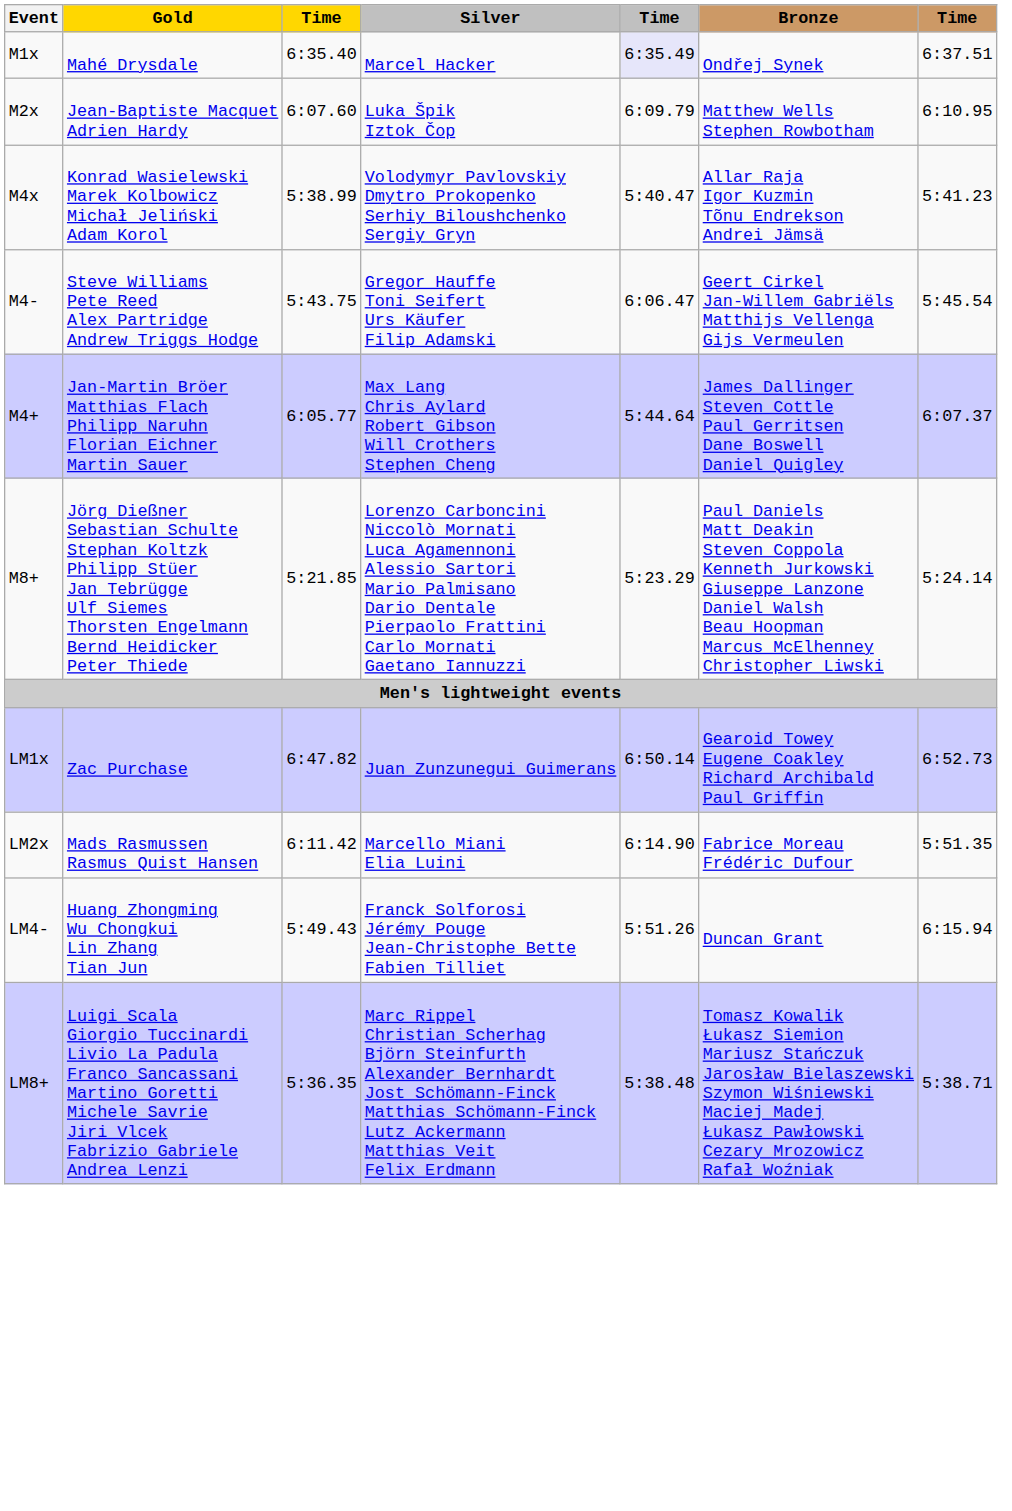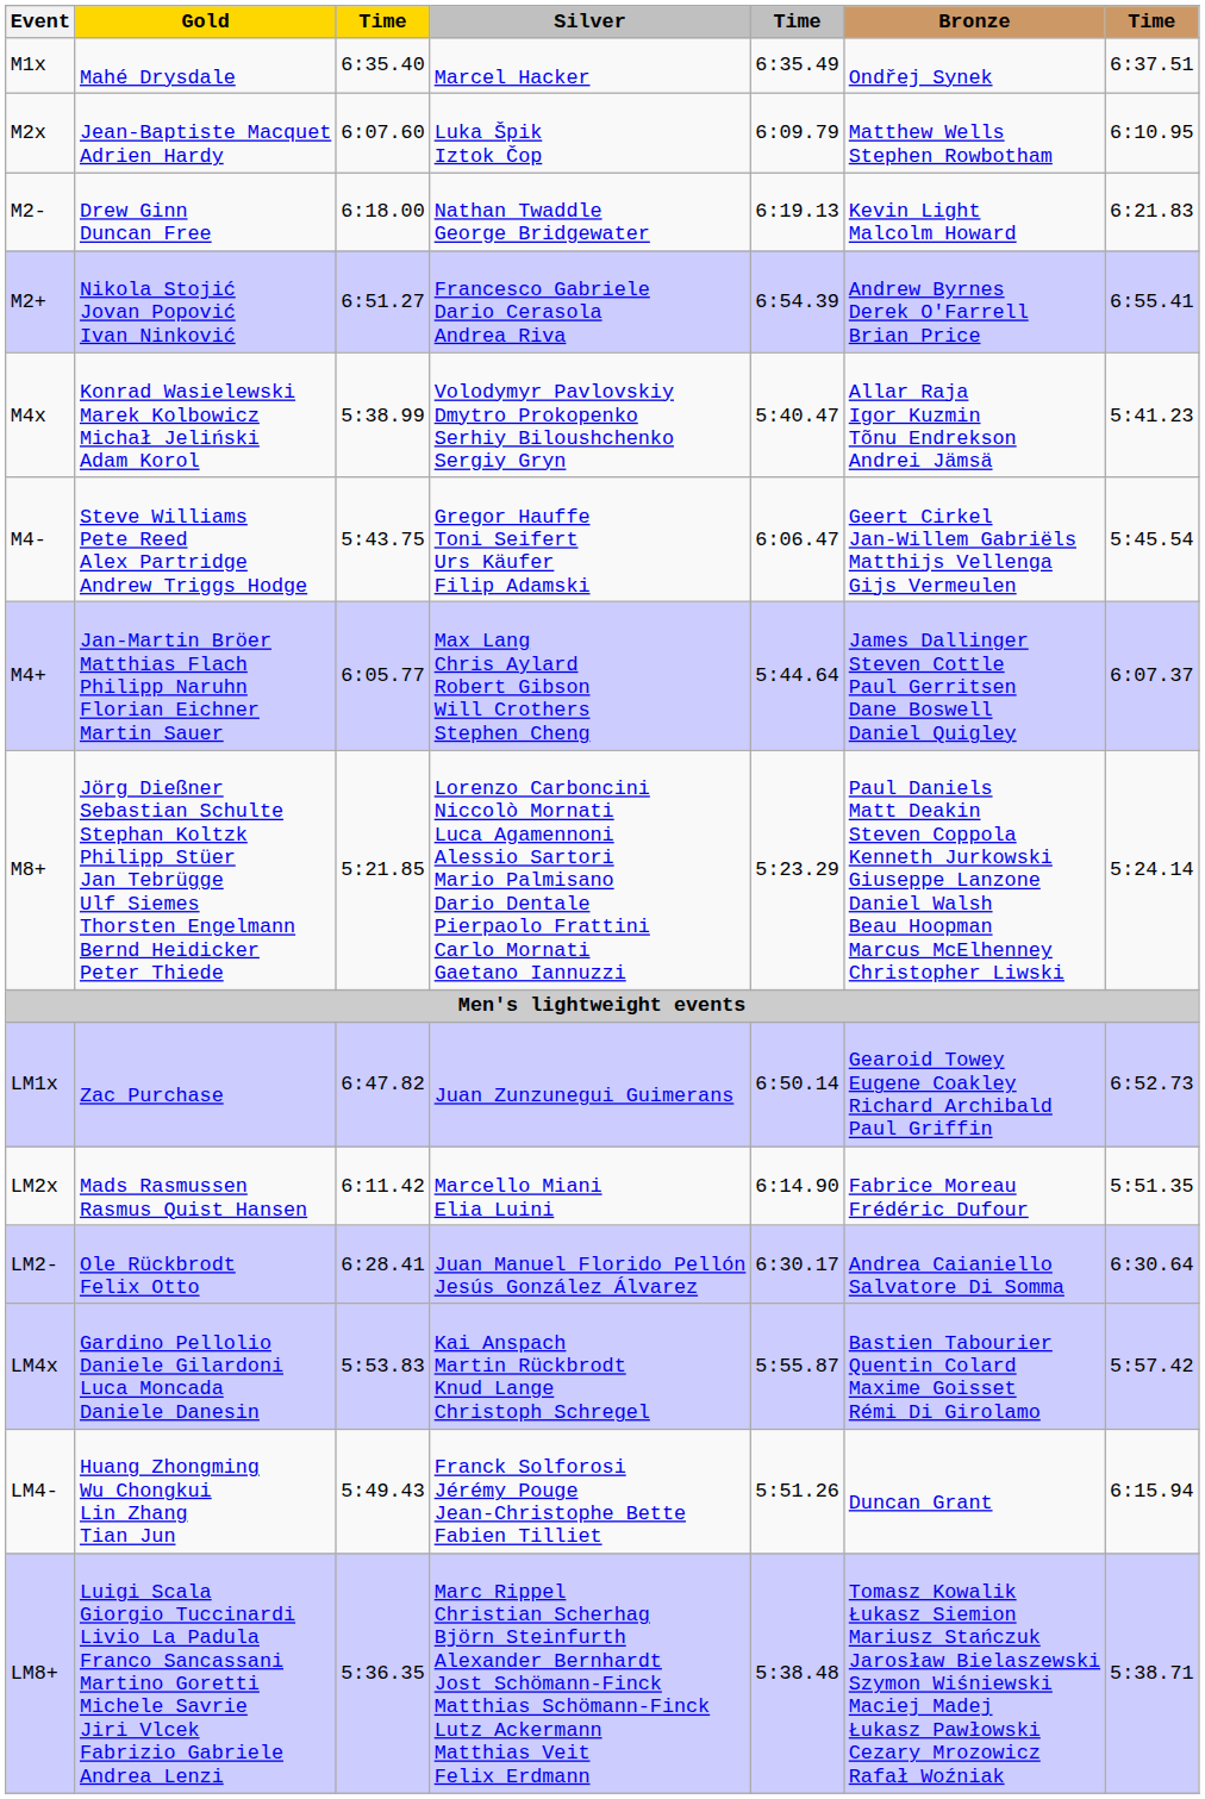 <table class="wikitable">
 <tr>
 <th scope="col">Event</th>
 <th scope="col" style="background:gold;">Gold</th>
 <th scope="col" style="background:gold;">Time</th>
 <th scope="col" style="background:silver;">Silver</th>
 <th scope="col" style="background:silver;">Time</th>
 <th scope="col" style="background:#c96;">Bronze</th>
 <th scope="col" style="background:#c96;">Time</th>
 </tr>
 <tr>
 <td>M1x</td>
 <td>  <br> <a href='#'>Mahé Drysdale</a></td>
 <td>6:35.40</td>
 <td> <br><a href='#'>Marcel Hacker</a></td>
-<td style="background: lavender;">6:35.49</td>
+<td>6:35.49</td>
 <td> <br><a href='#'>Ondřej Synek</a></td>
 <td>6:37.51</td>
 </tr>
 <tr>
 <td>M2x</td>
 <td> <br> <a href='#'>Jean-Baptiste Macquet</a> <br> <a href='#'>Adrien Hardy</a></td>
 <td>6:07.60</td>
 <td> <br> <a href='#'>Luka Špik</a> <br> <a href='#'>Iztok Čop</a></td>
 <td>6:09.79</td>
 <td>   <br> <a href='#'>Matthew Wells</a> <br> <a href='#'>Stephen Rowbotham</a></td>
 <td>6:10.95</td>
+</tr>
+<tr>
+<td>M2-</td>
+<td> <br><a href='#'>Drew Ginn</a> <br> <a href='#'>Duncan Free</a></td>
+<td>6:18.00</td>
+<td> <br><a href='#'>Nathan Twaddle</a> <br> <a href='#'>George Bridgewater</a></td>
+<td>6:19.13</td>
+<td>  <br> <a href='#'>Kevin Light</a> <br> <a href='#'>Malcolm Howard</a></td>
+<td>6:21.83</td>
+</tr>
+<tr bgcolor=ccccff>
+<td>M2+</td>
+<td> <br><a href='#'>Nikola Stojić</a><br> <a href='#'>Jovan Popović</a> <br> <a href='#'>Ivan Ninković</a></td>
+<td>6:51.27</td>
+<td>  <br> <a href='#'>Francesco Gabriele</a><br> <a href='#'>Dario Cerasola</a> <br> <a href='#'>Andrea Riva</a></td>
+<td>6:54.39</td>
+<td>  <br> <a href='#'>Andrew Byrnes</a><br> <a href='#'>Derek O'Farrell</a> <br> <a href='#'>Brian Price</a></td>
+<td>6:55.41</td>
 </tr>
 <tr>
 <td>M4x</td>
 <td> <br><a href='#'>Konrad Wasielewski</a><br> <a href='#'>Marek Kolbowicz</a><br> <a href='#'>Michał Jeliński</a> <br> <a href='#'>Adam Korol</a></td>
 <td>5:38.99</td>
 <td>  <br> <a href='#'>Volodymyr Pavlovskiy</a><br> <a href='#'>Dmytro Prokopenko</a><br> <a href='#'>Serhiy Biloushchenko</a> <br> <a href='#'>Sergiy Gryn</a></td>
 <td>5:40.47</td>
 <td>  <br> <a href='#'>Allar Raja</a><br> <a href='#'>Igor Kuzmin</a><br> <a href='#'>Tõnu Endrekson</a> <br> <a href='#'>Andrei Jämsä</a></td>
 <td>5:41.23</td>
 </tr>
 <tr>
 <td>M4-</td>
 <td>  <br><a href='#'>Steve Williams</a><br> <a href='#'>Pete Reed</a><br> <a href='#'>Alex Partridge</a> <br> <a href='#'>Andrew Triggs Hodge</a></td>
 <td>5:43.75</td>
 <td>  <br> <a href='#'>Gregor Hauffe</a><br> <a href='#'>Toni Seifert</a><br> <a href='#'>Urs Käufer</a> <br> <a href='#'>Filip Adamski</a></td>
 <td>6:06.47</td>
 <td>  <br> <a href='#'>Geert Cirkel</a><br> <a href='#'>Jan-Willem Gabriëls</a><br> <a href='#'>Matthijs Vellenga</a> <br> <a href='#'>Gijs Vermeulen</a></td>
 <td>5:45.54</td>
 </tr>
 <tr bgcolor=ccccff>
 <td>M4+</td>
 <td>  <br> <a href='#'>Jan-Martin Bröer</a><br> <a href='#'>Matthias Flach</a><br> <a href='#'>Philipp Naruhn</a><br> <a href='#'>Florian Eichner</a> <br> <a href='#'>Martin Sauer</a></td>
 <td>6:05.77</td>
 <td>  <br> <a href='#'>Max Lang</a><br> <a href='#'>Chris Aylard</a><br> <a href='#'>Robert Gibson</a><br> <a href='#'>Will Crothers</a> <br> <a href='#'>Stephen Cheng</a></td>
 <td>5:44.64</td>
 <td>  <br> <a href='#'>James Dallinger</a><br> <a href='#'>Steven Cottle</a><br> <a href='#'>Paul Gerritsen</a><br> <a href='#'>Dane Boswell</a> <br> <a href='#'>Daniel Quigley</a></td>
 <td>6:07.37</td>
 </tr>
 <tr>
 <td>M8+</td>
 <td>  <br> <a href='#'>Jörg Dießner</a><br> <a href='#'>Sebastian Schulte</a><br> <a href='#'>Stephan Koltzk</a><br> <a href='#'>Philipp Stüer</a><br> <a href='#'>Jan Tebrügge</a><br> <a href='#'>Ulf Siemes</a><br> <a href='#'>Thorsten Engelmann</a><br> <a href='#'>Bernd Heidicker</a> <br> <a href='#'>Peter Thiede</a></td>
 <td>5:21.85</td>
 <td>  <br> <a href='#'>Lorenzo Carboncini</a><br> <a href='#'>Niccolò Mornati</a><br> <a href='#'>Luca Agamennoni</a><br> <a href='#'>Alessio Sartori</a><br> <a href='#'>Mario Palmisano</a><br> <a href='#'>Dario Dentale</a><br> <a href='#'>Pierpaolo Frattini</a><br> <a href='#'>Carlo Mornati</a> <br> <a href='#'>Gaetano Iannuzzi</a></td>
 <td>5:23.29</td>
 <td>  <br><a href='#'>Paul Daniels</a><br> <a href='#'>Matt Deakin</a><br> <a href='#'>Steven Coppola</a><br> <a href='#'>Kenneth Jurkowski</a><br> <a href='#'>Giuseppe Lanzone</a><br> <a href='#'>Daniel Walsh</a><br> <a href='#'>Beau Hoopman</a><br> <a href='#'>Marcus McElhenney</a> <br> <a href='#'>Christopher Liwski</a></td>
 <td>5:24.14</td>
 </tr>
 <tr>
 <th colspan="7" style="background-color:#CCC;">Men's lightweight events</th>
 </tr>
 <tr bgcolor=ccccff>
 <td>LM1x</td>
 <td>  <br><a href='#'>Zac Purchase</a></td>
 <td>6:47.82</td>
 <td>  <br><a href='#'>Juan Zunzunegui Guimerans</a></td>
 <td>6:50.14</td>
 <td>  <br> <a href='#'>Gearoid Towey</a><br> <a href='#'>Eugene Coakley</a><br> <a href='#'>Richard Archibald</a> <br> <a href='#'>Paul Griffin</a></td>
 <td>6:52.73</td>
 </tr>
 <tr>
 <td>LM2x</td>
 <td>  <br> <a href='#'>Mads Rasmussen</a> <br> <a href='#'>Rasmus Quist Hansen</a></td>
 <td>6:11.42</td>
 <td>  <br> <a href='#'>Marcello Miani</a> <br> <a href='#'>Elia Luini</a></td>
 <td>6:14.90</td>
 <td>  <br> <a href='#'>Fabrice Moreau</a> <br> <a href='#'>Frédéric Dufour</a></td>
 <td>5:51.35</td>
 </tr>
+<tr bgcolor=ccccff>
+<td>LM2-</td>
+<td> <br> <a href='#'>Ole Rückbrodt</a> <br> <a href='#'>Felix Otto</a></td>
+<td>6:28.41</td>
+<td> <br> <a href='#'>Juan Manuel Florido Pellón</a> <br> <a href='#'>Jesús González Álvarez</a></td>
+<td>6:30.17</td>
+<td> <br> <a href='#'>Andrea Caianiello</a> <br> <a href='#'>Salvatore Di Somma</a></td>
+<td>6:30.64</td>
+</tr>
+<tr bgcolor=ccccff>
+<td>LM4x</td>
+<td> <br><a href='#'>Gardino Pellolio</a><br> <a href='#'>Daniele Gilardoni</a><br> <a href='#'>Luca Moncada</a> <br> <a href='#'>Daniele Danesin</a></td>
+<td>5:53.83</td>
+<td>  <br> <a href='#'>Kai Anspach</a><br> <a href='#'>Martin Rückbrodt</a><br> <a href='#'>Knud Lange</a> <br> <a href='#'>Christoph Schregel</a></td>
+<td>5:55.87</td>
+<td>  <br> <a href='#'>Bastien Tabourier</a><br> <a href='#'>Quentin Colard</a><br> <a href='#'>Maxime Goisset</a> <br> <a href='#'>Rémi Di Girolamo</a></td>
+<td>5:57.42</td>
+</tr>
 <tr>
 <td>LM4-</td>
 <td>  <br><a href='#'>Huang Zhongming</a><br> <a href='#'>Wu Chongkui</a><br> <a href='#'>Lin Zhang</a> <br> <a href='#'>Tian Jun</a></td>
 <td>5:49.43</td>
 <td>  <br><a href='#'>Franck Solforosi</a><br> <a href='#'>Jérémy Pouge</a><br> <a href='#'>Jean-Christophe Bette</a> <br> <a href='#'>Fabien Tilliet</a></td>
 <td>5:51.26</td>
 <td> <br><a href='#'>Duncan Grant</a></td>
 <td>6:15.94</td>
 </tr>
 <tr bgcolor=ccccff>
 <td>LM8+</td>
 <td><strong></strong> <br> <a href='#'>Luigi Scala</a> <br> <a href='#'>Giorgio Tuccinardi</a> <br> <a href='#'>Livio La Padula</a> <br> <a href='#'>Franco Sancassani</a> <br> <a href='#'>Martino Goretti</a> <br> <a href='#'>Michele Savrie</a> <br> <a href='#'>Jiri Vlcek</a> <br> <a href='#'>Fabrizio Gabriele</a> <br> <a href='#'>Andrea Lenzi</a></td>
 <td>5:36.35</td>
 <td><strong></strong> <br> <a href='#'>Marc Rippel</a> <br> <a href='#'>Christian Scherhag</a> <br> <a href='#'>Björn Steinfurth</a> <br> <a href='#'>Alexander Bernhardt</a> <br> <a href='#'>Jost Schömann-Finck</a> <br> <a href='#'>Matthias Schömann-Finck</a> <br> <a href='#'>Lutz Ackermann</a> <br> <a href='#'>Matthias Veit</a> <br> <a href='#'>Felix Erdmann</a></td>
 <td>5:38.48</td>
 <td><strong></strong> <br> <a href='#'>Tomasz Kowalik</a> <br> <a href='#'>Łukasz Siemion</a> <br> <a href='#'>Mariusz Stańczuk</a> <br> <a href='#'>Jarosław Bielaszewski</a> <br> <a href='#'>Szymon Wiśniewski</a> <br> <a href='#'>Maciej Madej</a> <br> <a href='#'>Łukasz Pawłowski</a> <br> <a href='#'>Cezary Mrozowicz</a> <br> <a href='#'>Rafał Woźniak</a></td>
 <td>5:38.71</td>
 </tr>
 </table>
